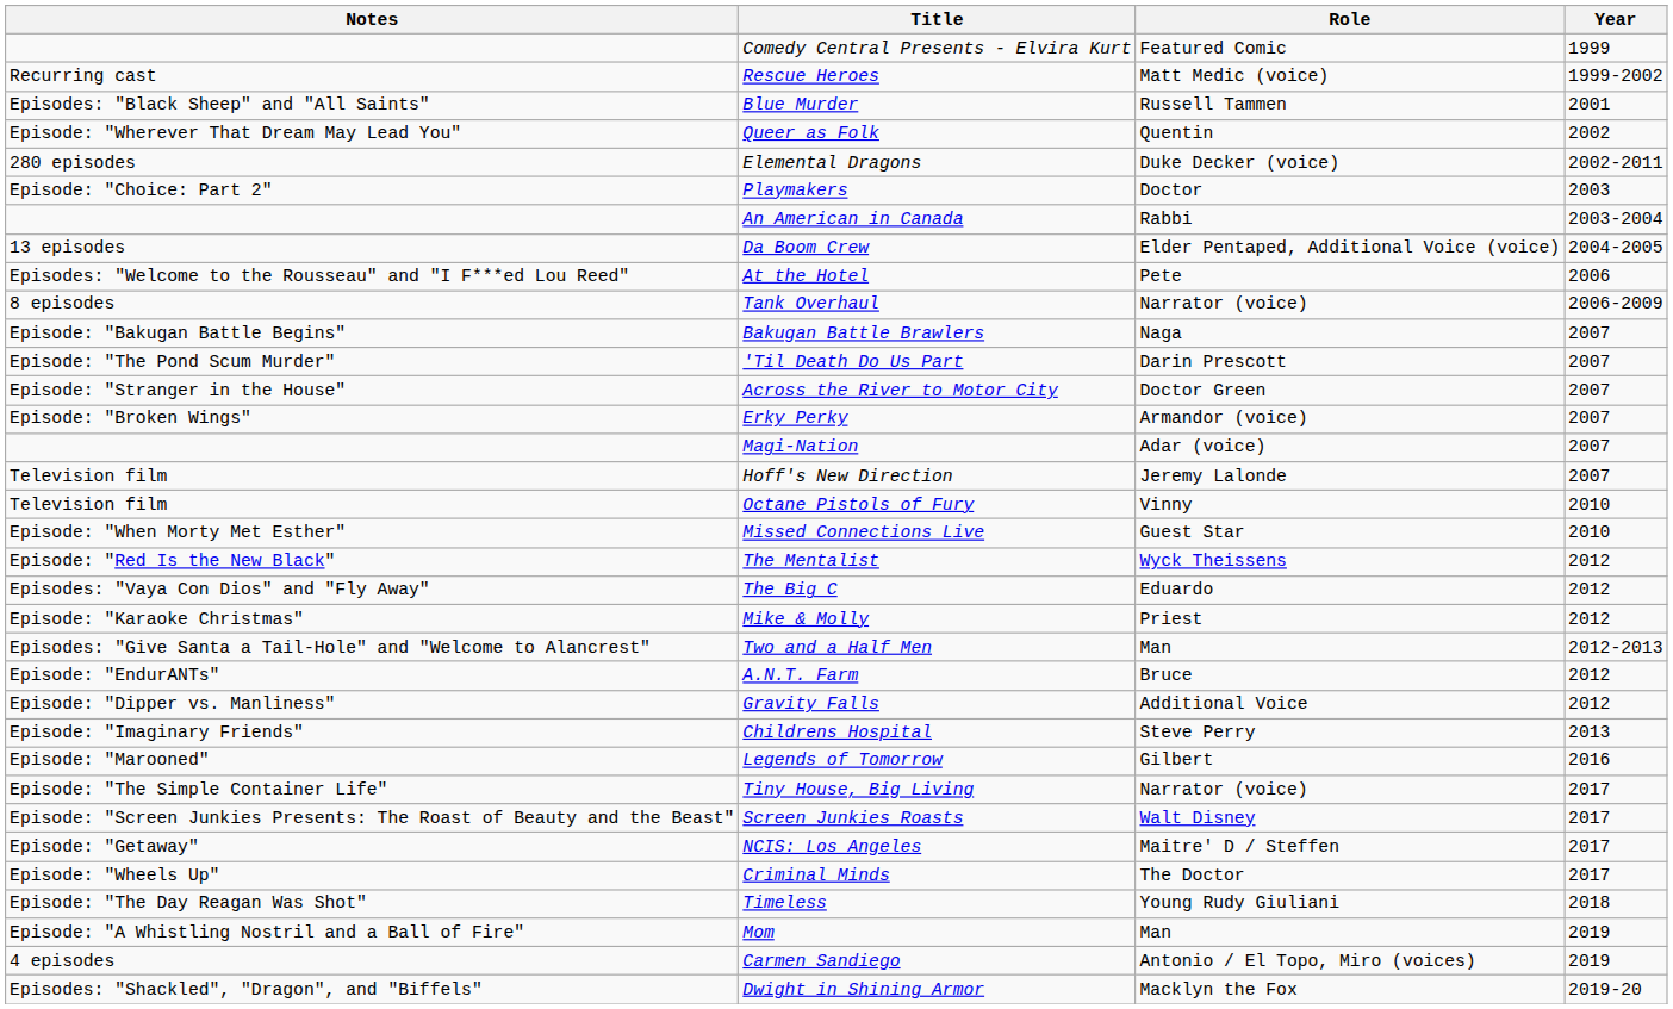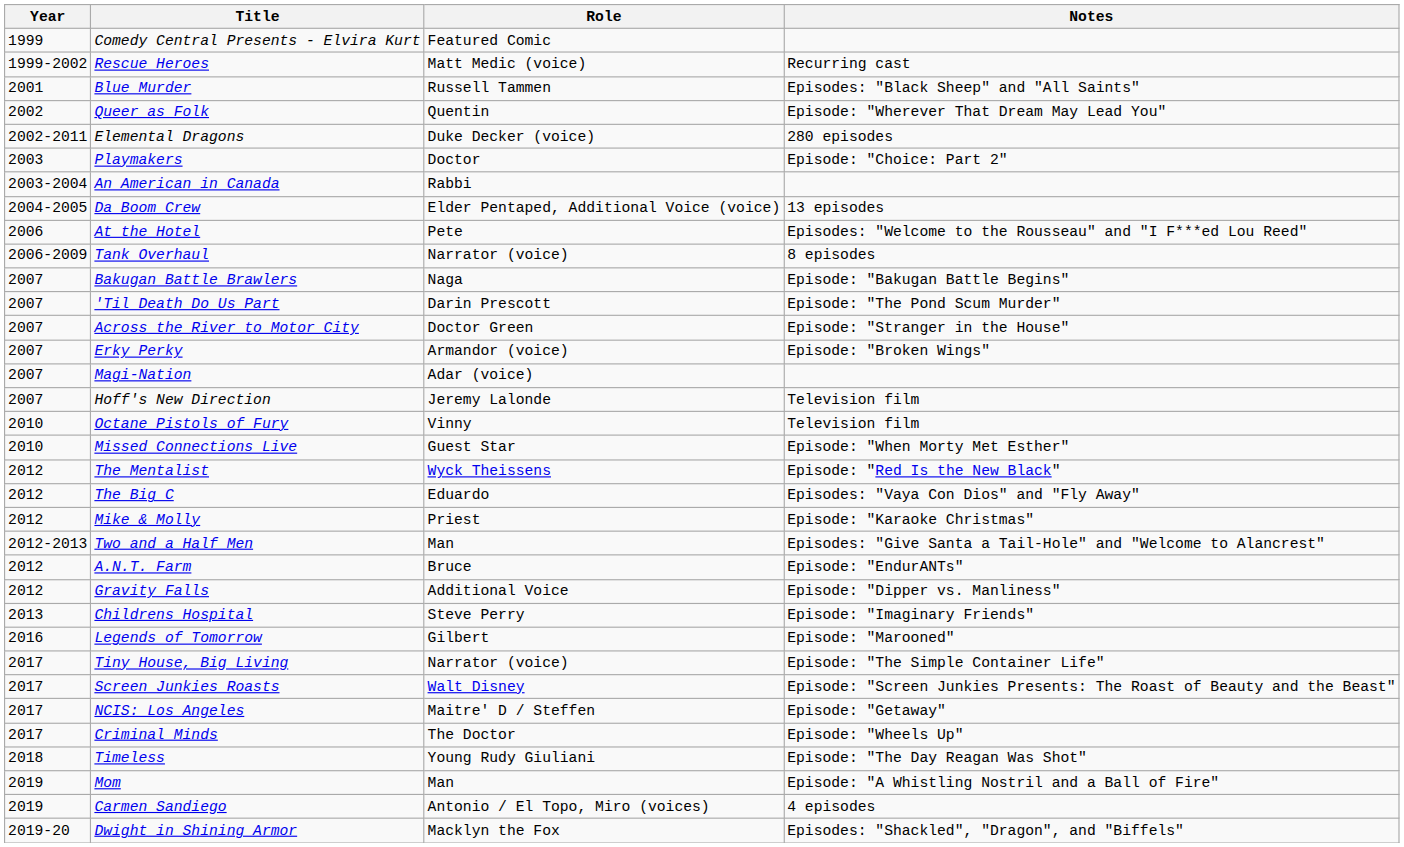 <table class="wikitable sortable">
 <tr>
-<th class="unsortable">Notes</th>
+<th>Year</th>
 <th>Title</th>
 <th>Role</th>
-<th>Year</th>
+<th class="unsortable">Notes</th>
 </tr>
 <tr>
-<td></td>
+<td>1999</td>
 <td><em>Comedy Central Presents - Elvira Kurt</em></td>
 <td>Featured Comic</td>
-<td>1999</td>
+<td></td>
 </tr>
 <tr>
-<td>Recurring cast</td>
+<td>1999-2002</td>
 <td><em><a href='#'>Rescue Heroes</a></em></td>
 <td>Matt Medic (voice)</td>
-<td>1999-2002</td>
+<td>Recurring cast</td>
 </tr>
 <tr>
-<td>Episodes: "Black Sheep" and "All Saints"</td>
+<td>2001</td>
 <td><em><a href='#'>Blue Murder</a></em></td>
 <td>Russell Tammen</td>
-<td>2001</td>
+<td>Episodes: "Black Sheep" and "All Saints"</td>
 </tr>
 <tr>
-<td>Episode: "Wherever That Dream May Lead You"</td>
+<td>2002</td>
 <td><em><a href='#'>Queer as Folk</a></em></td>
 <td>Quentin</td>
-<td>2002</td>
+<td>Episode: "Wherever That Dream May Lead You"</td>
 </tr>
 <tr>
-<td>280 episodes</td>
+<td>2002-2011</td>
 <td><em>Elemental Dragons</em></td>
 <td>Duke Decker (voice)</td>
-<td>2002-2011</td>
+<td>280 episodes</td>
 </tr>
 <tr>
-<td>Episode: "Choice: Part 2"</td>
+<td>2003</td>
 <td><em><a href='#'>Playmakers</a></em></td>
 <td>Doctor</td>
-<td>2003</td>
+<td>Episode: "Choice: Part 2"</td>
 </tr>
 <tr>
-<td></td>
+<td>2003-2004</td>
 <td><em><a href='#'>An American in Canada</a></em></td>
 <td>Rabbi</td>
-<td>2003-2004</td>
+<td></td>
 </tr>
 <tr>
-<td>13 episodes</td>
+<td>2004-2005</td>
 <td><em><a href='#'>Da Boom Crew</a></em></td>
 <td>Elder Pentaped, Additional Voice (voice)</td>
-<td>2004-2005</td>
+<td>13 episodes</td>
 </tr>
 <tr>
-<td>Episodes: "Welcome to the Rousseau" and "I F***ed Lou Reed"</td>
+<td>2006</td>
 <td><em><a href='#'>At the Hotel</a></em></td>
 <td>Pete</td>
-<td>2006</td>
+<td>Episodes: "Welcome to the Rousseau" and "I F***ed Lou Reed"</td>
 </tr>
 <tr>
-<td>8 episodes</td>
+<td>2006-2009</td>
 <td><em><a href='#'>Tank Overhaul</a></em></td>
 <td>Narrator (voice)</td>
-<td>2006-2009</td>
+<td>8 episodes</td>
 </tr>
 <tr>
-<td>Episode: "Bakugan Battle Begins"</td>
+<td>2007</td>
 <td><em><a href='#'>Bakugan Battle Brawlers</a></em></td>
 <td>Naga</td>
-<td>2007</td>
+<td>Episode: "Bakugan Battle Begins"</td>
 </tr>
 <tr>
-<td>Episode: "The Pond Scum Murder"</td>
+<td>2007</td>
 <td data-sort-value="Til Death Do Us Part"><em><a href='#'>'Til Death Do Us Part</a></em></td>
 <td>Darin Prescott</td>
-<td>2007</td>
+<td>Episode: "The Pond Scum Murder"</td>
 </tr>
 <tr>
-<td>Episode: "Stranger in the House"</td>
+<td>2007</td>
 <td><em><a href='#'>Across the River to Motor City</a></em></td>
 <td>Doctor Green</td>
-<td>2007</td>
+<td>Episode: "Stranger in the House"</td>
 </tr>
 <tr>
-<td>Episode: "Broken Wings"</td>
+<td>2007</td>
 <td><em><a href='#'>Erky Perky</a></em></td>
 <td>Armandor (voice)</td>
-<td>2007</td>
+<td>Episode: "Broken Wings"</td>
 </tr>
 <tr>
-<td></td>
+<td>2007</td>
 <td><em><a href='#'>Magi-Nation</a></em></td>
 <td>Adar (voice)</td>
-<td>2007</td>
+<td></td>
 </tr>
 <tr>
-<td>Television film</td>
+<td>2007</td>
 <td><em>Hoff's New Direction</em></td>
 <td>Jeremy Lalonde</td>
-<td>2007</td>
+<td>Television film</td>
 </tr>
 <tr>
-<td>Television film</td>
+<td>2010</td>
 <td><em><a href='#'>Octane Pistols of Fury</a></em></td>
 <td>Vinny</td>
-<td>2010</td>
+<td>Television film</td>
 </tr>
 <tr>
-<td>Episode: "When Morty Met Esther"</td>
+<td>2010</td>
 <td><em><a href='#'>Missed Connections Live</a></em></td>
 <td>Guest Star</td>
-<td>2010</td>
+<td>Episode: "When Morty Met Esther"</td>
 </tr>
 <tr>
-<td>Episode: "<a href='#'>Red Is the New Black</a>"</td>
+<td>2012</td>
 <td data-sort-value="Mentalist, The"><em><a href='#'>The Mentalist</a></em></td>
 <td><a href='#'>Wyck Theissens</a></td>
-<td>2012</td>
+<td>Episode: "<a href='#'>Red Is the New Black</a>"</td>
 </tr>
 <tr>
-<td>Episodes: "Vaya Con Dios" and "Fly Away"</td>
+<td>2012</td>
 <td data-sort-value="Big C, The"><em><a href='#'>The Big C</a></em></td>
 <td>Eduardo</td>
-<td>2012</td>
+<td>Episodes: "Vaya Con Dios" and "Fly Away"</td>
 </tr>
 <tr>
-<td>Episode: "Karaoke Christmas"</td>
+<td>2012</td>
 <td><em><a href='#'>Mike & Molly</a></em></td>
 <td>Priest</td>
-<td>2012</td>
+<td>Episode: "Karaoke Christmas"</td>
 </tr>
 <tr>
-<td>Episodes: "Give Santa a Tail-Hole" and "Welcome to Alancrest"</td>
+<td>2012-2013</td>
 <td><em><a href='#'>Two and a Half Men</a></em></td>
 <td>Man</td>
-<td>2012-2013</td>
+<td>Episodes: "Give Santa a Tail-Hole" and "Welcome to Alancrest"</td>
 </tr>
 <tr>
-<td>Episode: "EndurANTs"</td>
+<td>2012</td>
 <td><em><a href='#'>A.N.T. Farm</a></em></td>
 <td>Bruce</td>
-<td>2012</td>
+<td>Episode: "EndurANTs"</td>
 </tr>
 <tr>
-<td>Episode: "Dipper vs. Manliness"</td>
+<td>2012</td>
 <td><em><a href='#'>Gravity Falls</a></em></td>
 <td>Additional Voice </td>
-<td>2012</td>
+<td>Episode: "Dipper vs. Manliness"</td>
 </tr>
 <tr>
-<td>Episode: "Imaginary Friends"</td>
+<td>2013</td>
 <td><em><a href='#'>Childrens Hospital</a></em></td>
 <td>Steve Perry</td>
-<td>2013</td>
+<td>Episode: "Imaginary Friends"</td>
 </tr>
 <tr>
-<td>Episode: "Marooned"</td>
+<td>2016</td>
 <td><em><a href='#'>Legends of Tomorrow</a></em></td>
 <td>Gilbert</td>
-<td>2016</td>
+<td>Episode: "Marooned"</td>
 </tr>
 <tr>
-<td>Episode: "The Simple Container Life"</td>
+<td>2017</td>
 <td><em><a href='#'>Tiny House, Big Living</a></em></td>
 <td>Narrator (voice)</td>
-<td>2017</td>
+<td>Episode: "The Simple Container Life"</td>
 </tr>
 <tr>
-<td>Episode: "Screen Junkies Presents: The Roast of Beauty and the Beast"</td>
+<td>2017</td>
 <td><em><a href='#'>Screen Junkies Roasts</a></em></td>
 <td><a href='#'>Walt Disney</a></td>
-<td>2017</td>
+<td>Episode: "Screen Junkies Presents: The Roast of Beauty and the Beast"</td>
 </tr>
 <tr>
-<td>Episode: "Getaway"</td>
+<td>2017</td>
 <td><em><a href='#'>NCIS: Los Angeles</a></em></td>
 <td>Maitre' D / Steffen</td>
-<td>2017</td>
+<td>Episode: "Getaway"</td>
 </tr>
 <tr>
-<td>Episode: "Wheels Up"</td>
+<td>2017</td>
 <td><em><a href='#'>Criminal Minds</a></em></td>
 <td>The Doctor</td>
-<td>2017</td>
+<td>Episode: "Wheels Up"</td>
 </tr>
 <tr>
-<td>Episode: "The Day Reagan Was Shot"</td>
+<td>2018</td>
 <td><em><a href='#'>Timeless</a></em></td>
 <td>Young Rudy Giuliani</td>
-<td>2018</td>
+<td>Episode: "The Day Reagan Was Shot"</td>
 </tr>
 <tr>
-<td>Episode: "A Whistling Nostril and a Ball of Fire"</td>
+<td>2019</td>
 <td><em><a href='#'>Mom</a></em></td>
 <td>Man</td>
-<td>2019</td>
+<td>Episode: "A Whistling Nostril and a Ball of Fire"</td>
 </tr>
 <tr>
-<td>4 episodes</td>
+<td>2019</td>
 <td><em><a href='#'>Carmen Sandiego</a></em></td>
 <td>Antonio / El Topo, Miro (voices)</td>
-<td>2019</td>
+<td>4 episodes</td>
 </tr>
 <tr>
-<td>Episodes: "Shackled", "Dragon", and "Biffels"</td>
+<td>2019-20</td>
 <td><em><a href='#'>Dwight in Shining Armor</a></em></td>
 <td>Macklyn the Fox</td>
-<td>2019-20</td>
+<td>Episodes: "Shackled", "Dragon", and "Biffels"</td>
 </tr>
 </table>
